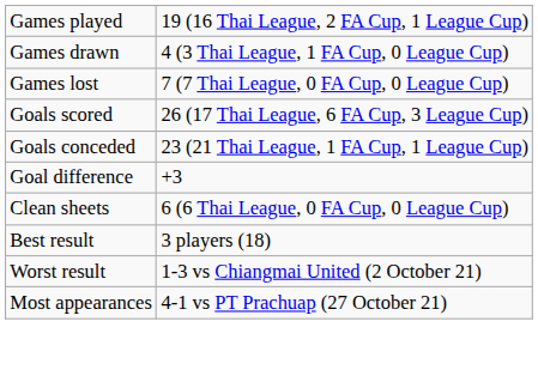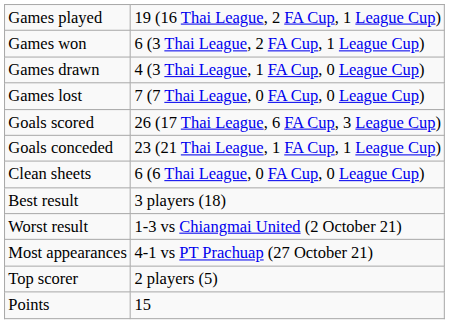 <table class="wikitable">
 <tr>
 <td>Games played</td>
 <td>19 (16 <a href='#'>Thai League</a>, 2 <a href='#'>FA Cup</a>, 1 <a href='#'>League Cup</a>)</td>
+</tr>
+<tr>
+<td>Games won</td>
+<td>6 (3 <a href='#'>Thai League</a>, 2 <a href='#'>FA Cup</a>, 1 <a href='#'>League Cup</a>)</td>
 </tr>
 <tr>
 <td>Games drawn</td>
 <td>4 (3 <a href='#'>Thai League</a>, 1 <a href='#'>FA Cup</a>, 0 <a href='#'>League Cup</a>)</td>
 </tr>
 <tr>
 <td>Games lost</td>
 <td>7 (7 <a href='#'>Thai League</a>, 0 <a href='#'>FA Cup</a>, 0 <a href='#'>League Cup</a>)</td>
 </tr>
 <tr>
 <td>Goals scored</td>
 <td>26 (17 <a href='#'>Thai League</a>, 6 <a href='#'>FA Cup</a>, 3 <a href='#'>League Cup</a>)</td>
 </tr>
 <tr>
 <td>Goals conceded</td>
 <td>23 (21 <a href='#'>Thai League</a>, 1 <a href='#'>FA Cup</a>, 1 <a href='#'>League Cup</a>)</td>
 </tr>
 <tr>
-<td>Goal difference</td>
-<td>+3</td>
-</tr>
-<tr>
 <td>Clean sheets</td>
 <td>6 (6 <a href='#'>Thai League</a>, 0 <a href='#'>FA Cup</a>, 0 <a href='#'>League Cup</a>)</td>
 </tr>
 <tr>
 <td>Best result</td>
 <td>3 players (18)</td>
 </tr>
 <tr>
 <td>Worst result</td>
 <td>1-3 vs <a href='#'>Chiangmai United</a> (2 October 21)</td>
 </tr>
 <tr>
 <td>Most appearances</td>
 <td>4-1 vs <a href='#'>PT Prachuap</a> (27 October 21)</td>
 </tr>
+<tr>
+<td>Top scorer</td>
+<td>2 players (5)</td>
+</tr>
+<tr>
+<td>Points</td>
+<td>15</td>
+</tr>
 </table>
